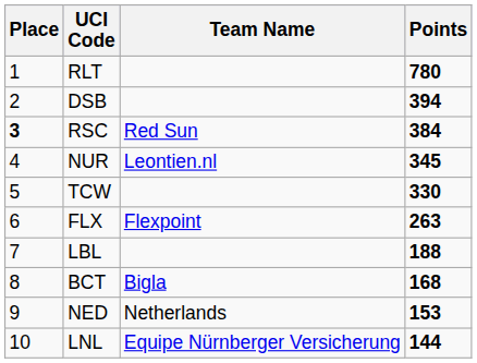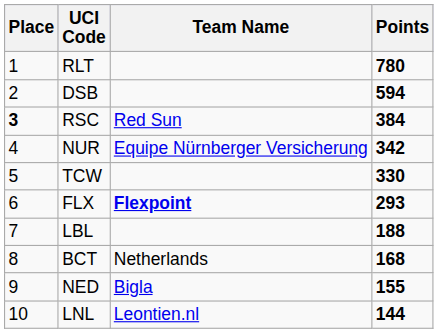 <table class="wikitable">
 <tr style="background:#ccccff;">
 <th>Place</th>
 <th>UCI<br>Code</th>
 <th>Team Name</th>
 <th>Points</th>
 </tr>
 <tr>
 <td>1</td>
 <td>RLT</td>
 <td></td>
 <td><strong>780</strong></td>
 </tr>
 <tr>
 <td>2</td>
 <td>DSB</td>
 <td></td>
-<td><strong>394</strong></td>
+<td><strong>594</strong></td>
 </tr>
 <tr>
 <td><strong>3</strong></td>
 <td>RSC</td>
 <td><a href='#'>Red Sun</a></td>
 <td><strong>384</strong></td>
 </tr>
 <tr>
 <td>4</td>
 <td>NUR</td>
-<td><a href='#'>Leontien.nl</a></td>
-<td><strong>345</strong></td>
+<td><a href='#'>Equipe Nürnberger Versicherung</a></td>
+<td><strong>342</strong></td>
 </tr>
 <tr>
 <td>5</td>
 <td>TCW</td>
 <td></td>
 <td><strong>330</strong></td>
 </tr>
 <tr>
 <td>6</td>
 <td>FLX</td>
-<td><a href='#'>Flexpoint</a></td>
-<td><strong>263</strong></td>
+<td><strong><a href='#'>Flexpoint</a></strong></td>
+<td><strong>293</strong></td>
 </tr>
 <tr>
 <td>7</td>
 <td>LBL</td>
 <td></td>
 <td><strong>188</strong></td>
 </tr>
 <tr>
 <td>8</td>
 <td>BCT</td>
-<td><a href='#'>Bigla</a></td>
+<td>Netherlands</td>
 <td><strong>168</strong></td>
 </tr>
 <tr>
 <td>9</td>
 <td>NED</td>
-<td>Netherlands</td>
-<td><strong>153</strong></td>
+<td><a href='#'>Bigla</a></td>
+<td><strong>155</strong></td>
 </tr>
 <tr>
 <td>10</td>
 <td>LNL</td>
-<td><a href='#'>Equipe Nürnberger Versicherung</a></td>
+<td><a href='#'>Leontien.nl</a></td>
 <td><strong>144</strong></td>
 </tr>
 </table>
